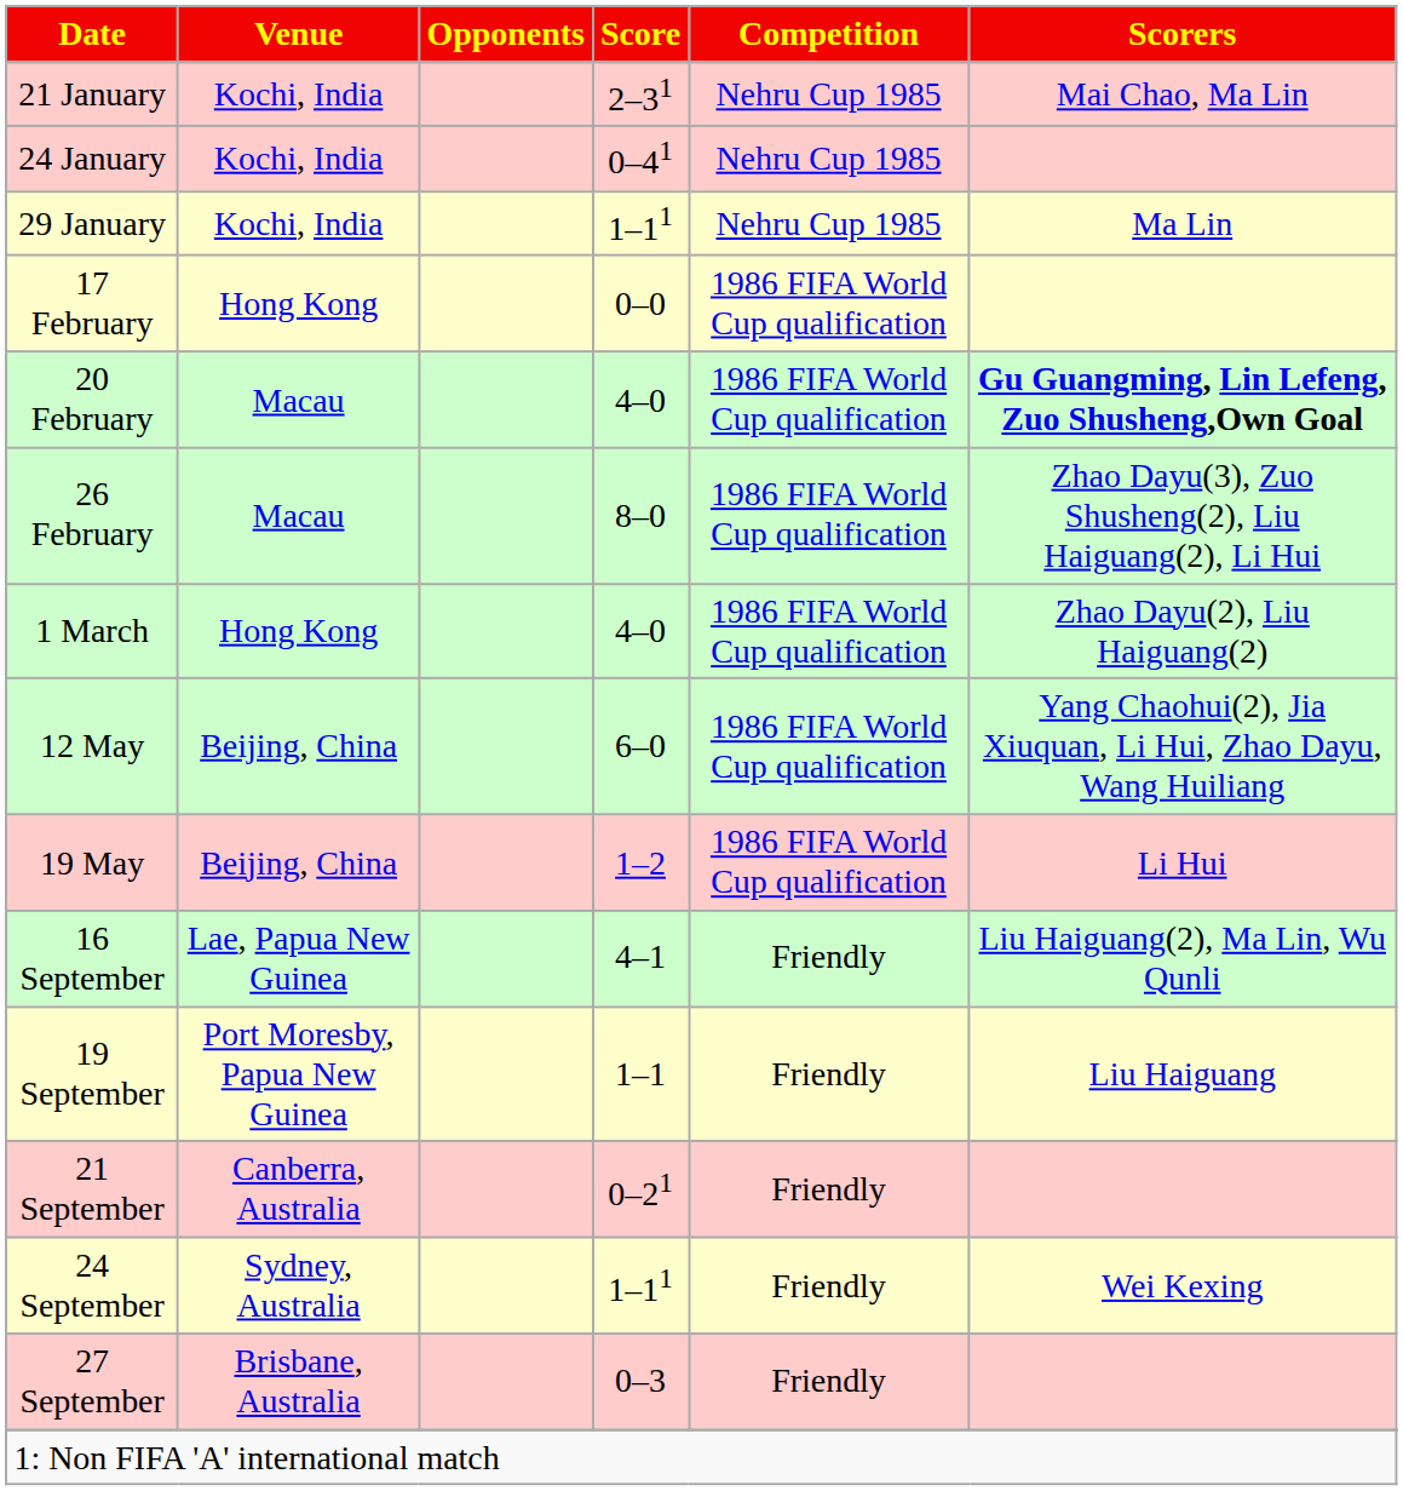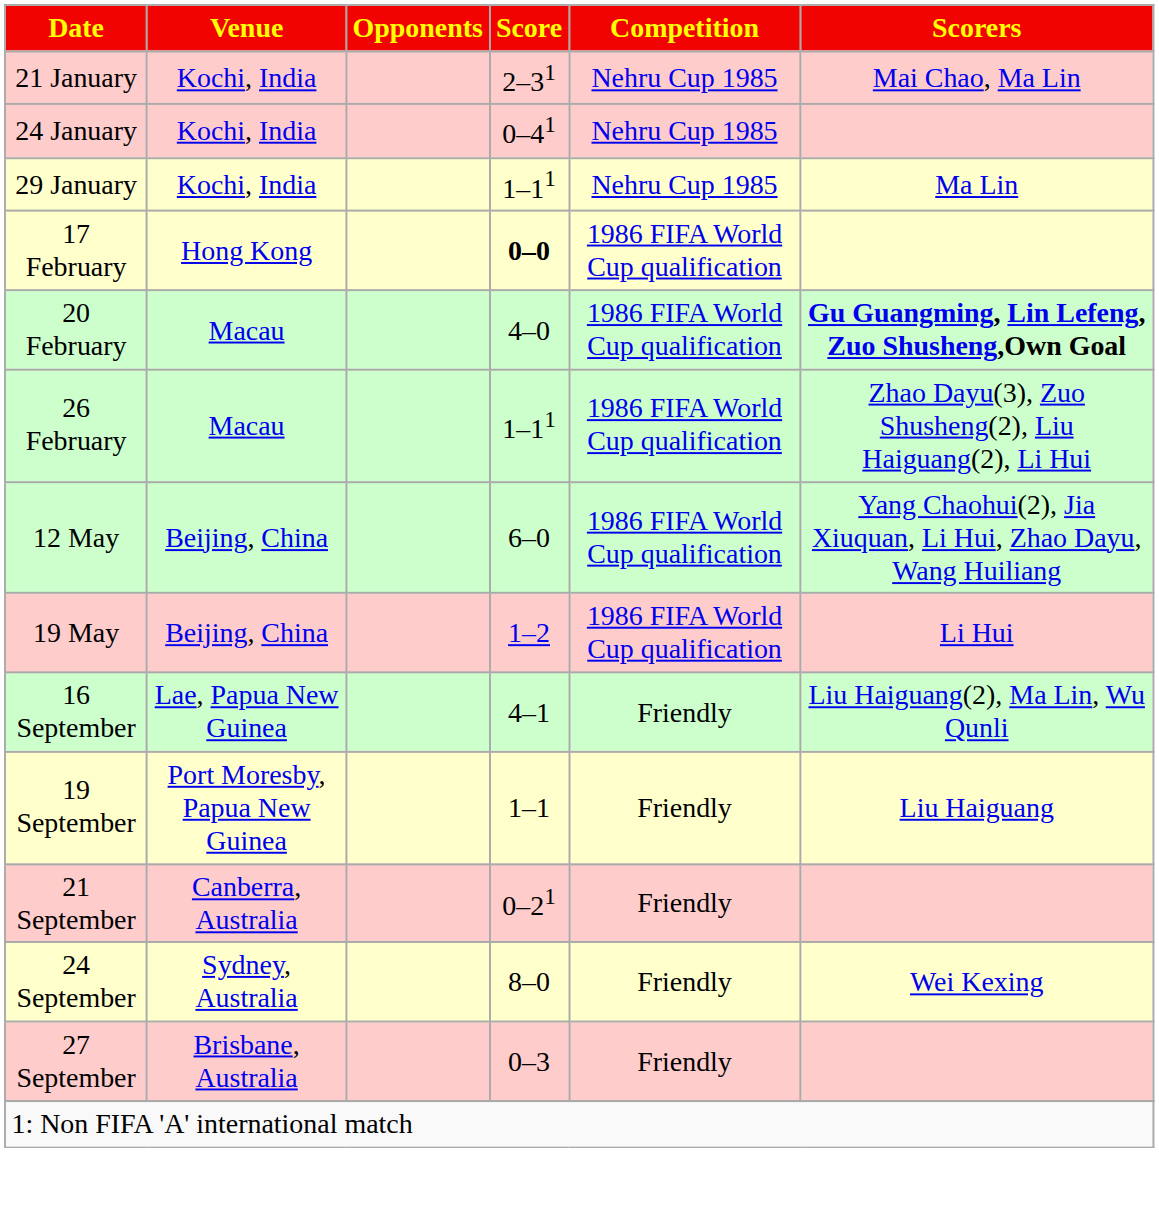 <table width=95% class="wikitable" style="text-align: center; font-size: 90%">
 <tr bgcolor=#F00300 style="color:yellow">
 <td><strong>Date</strong></td>
 <td><strong>Venue</strong></td>
 <td><strong>Opponents</strong></td>
 <td><strong>Score</strong></td>
 <td><strong>Competition</strong></td>
 <td><strong>Scorers</strong></td>
 </tr>
 <tr bgcolor=#FFCCCC>
 <td>21 January</td>
 <td><a href='#'>Kochi</a>, <a href='#'>India</a></td>
 <td></td>
 <td>2–3<sup>1</sup></td>
 <td><a href='#'>Nehru Cup 1985</a></td>
 <td><a href='#'>Mai Chao</a>, <a href='#'>Ma Lin</a></td>
 </tr>
 <tr bgcolor=#FFCCCC>
 <td>24 January</td>
 <td><a href='#'>Kochi</a>, <a href='#'>India</a></td>
 <td></td>
 <td>0–4<sup>1</sup></td>
 <td><a href='#'>Nehru Cup 1985</a></td>
 <td></td>
 </tr>
 <tr bgcolor=#FFFFCC>
 <td>29 January</td>
 <td><a href='#'>Kochi</a>, <a href='#'>India</a></td>
 <td></td>
 <td>1–1<sup>1</sup></td>
 <td><a href='#'>Nehru Cup 1985</a></td>
 <td><a href='#'>Ma Lin</a></td>
 </tr>
 <tr bgcolor=#FFFFCC>
 <td>17 February</td>
 <td><a href='#'>Hong Kong</a></td>
 <td></td>
-<td>0–0</td>
+<td><strong>0–0</strong></td>
 <td><a href='#'>1986 FIFA World Cup qualification</a></td>
 <td></td>
 </tr>
 <tr bgcolor=#CCFFCC>
 <td>20 February</td>
 <td><a href='#'>Macau</a></td>
 <td></td>
 <td>4–0</td>
 <td><a href='#'>1986 FIFA World Cup qualification</a></td>
 <td><strong><a href='#'>Gu Guangming</a>, <a href='#'>Lin Lefeng</a>, <a href='#'>Zuo Shusheng</a>,Own Goal</strong></td>
 </tr>
 <tr bgcolor=#CCFFCC>
 <td>26 February</td>
 <td><a href='#'>Macau</a></td>
 <td></td>
-<td>8–0</td>
+<td>1–1<sup>1</sup></td>
 <td><a href='#'>1986 FIFA World Cup qualification</a></td>
 <td><a href='#'>Zhao Dayu</a>(3), <a href='#'>Zuo Shusheng</a>(2), <a href='#'>Liu Haiguang</a>(2), <a href='#'>Li Hui</a></td>
-</tr>
-<tr bgcolor=#CCFFCC>
-<td>1 March</td>
-<td><a href='#'>Hong Kong</a></td>
-<td></td>
-<td>4–0</td>
-<td><a href='#'>1986 FIFA World Cup qualification</a></td>
-<td><a href='#'>Zhao Dayu</a>(2), <a href='#'>Liu Haiguang</a>(2)</td>
 </tr>
 <tr bgcolor=#CCFFCC>
 <td>12 May</td>
 <td><a href='#'>Beijing</a>, <a href='#'>China</a></td>
 <td></td>
 <td>6–0</td>
 <td><a href='#'>1986 FIFA World Cup qualification</a></td>
 <td><a href='#'>Yang Chaohui</a>(2), <a href='#'>Jia Xiuquan</a>, <a href='#'>Li Hui</a>, <a href='#'>Zhao Dayu</a>, <a href='#'>Wang Huiliang</a></td>
 </tr>
 <tr bgcolor=#FFCCCC>
 <td>19 May</td>
 <td><a href='#'>Beijing</a>, <a href='#'>China</a></td>
 <td></td>
 <td><a href='#'>1–2</a></td>
 <td><a href='#'>1986 FIFA World Cup qualification</a></td>
 <td><a href='#'>Li Hui</a></td>
 </tr>
 <tr bgcolor=#CCFFCC>
 <td>16 September</td>
 <td><a href='#'>Lae</a>, <a href='#'>Papua New Guinea</a></td>
 <td></td>
 <td>4–1</td>
 <td>Friendly</td>
 <td><a href='#'>Liu Haiguang</a>(2), <a href='#'>Ma Lin</a>, <a href='#'>Wu Qunli</a></td>
 </tr>
 <tr bgcolor=#FFFFCC>
 <td>19 September</td>
 <td><a href='#'>Port Moresby</a>, <a href='#'>Papua New Guinea</a></td>
 <td></td>
 <td>1–1</td>
 <td>Friendly</td>
 <td><a href='#'>Liu Haiguang</a></td>
 </tr>
 <tr bgcolor=#FFCCCC>
 <td>21 September</td>
 <td><a href='#'>Canberra</a>, <a href='#'>Australia</a></td>
 <td></td>
 <td>0–2<sup>1</sup></td>
 <td>Friendly</td>
 <td></td>
 </tr>
 <tr bgcolor=#FFFFCC>
 <td>24 September</td>
 <td><a href='#'>Sydney</a>, <a href='#'>Australia</a></td>
 <td></td>
-<td>1–1<sup>1</sup></td>
+<td>8–0</td>
 <td>Friendly</td>
 <td><a href='#'>Wei Kexing</a></td>
 </tr>
 <tr bgcolor=#FFCCCC>
 <td>27 September</td>
 <td><a href='#'>Brisbane</a>, <a href='#'>Australia</a></td>
 <td></td>
 <td>0–3</td>
 <td>Friendly</td>
 <td></td>
 </tr>
 <tr>
 </tr>
 <tr>
 <td colspan=6 align=left>1: Non FIFA 'A' international match</td>
 </tr>
 </table>
